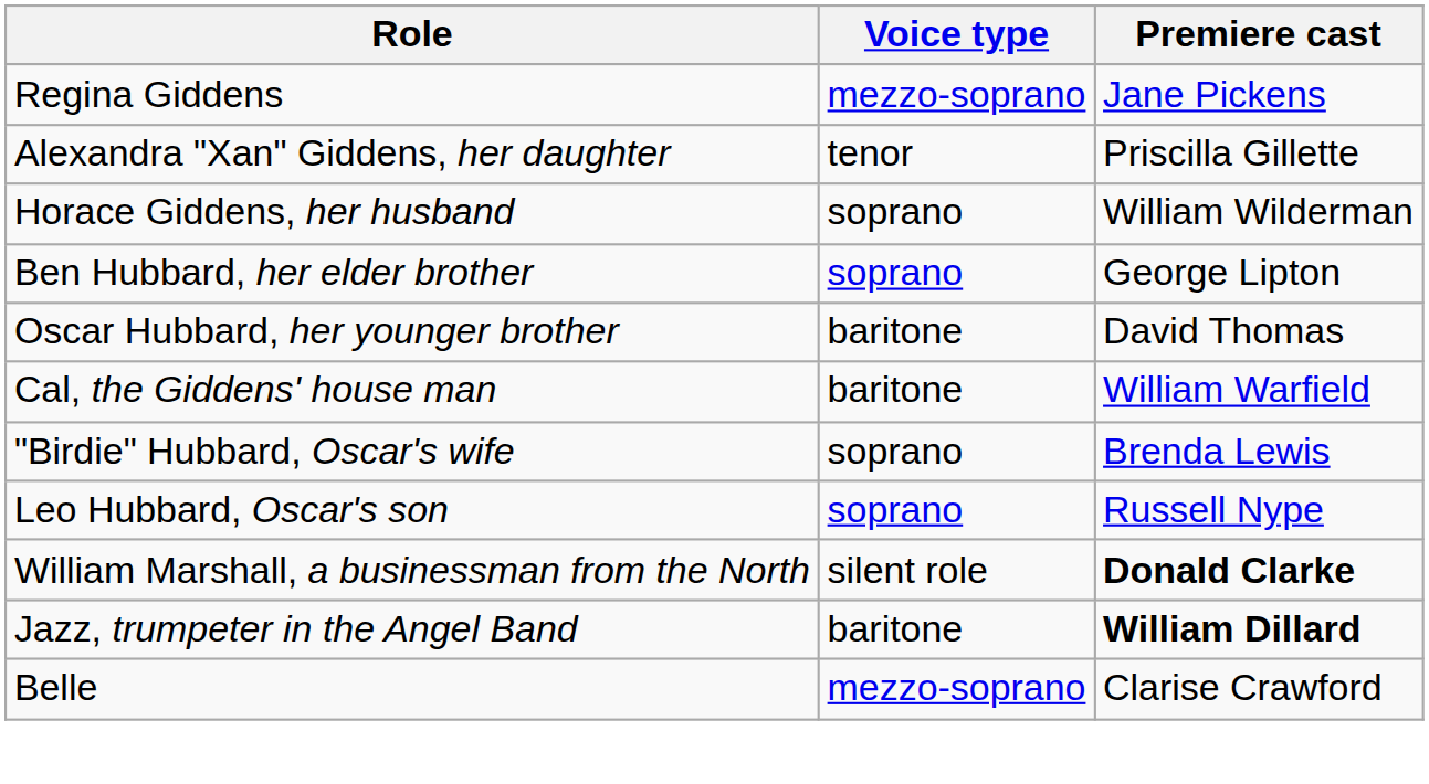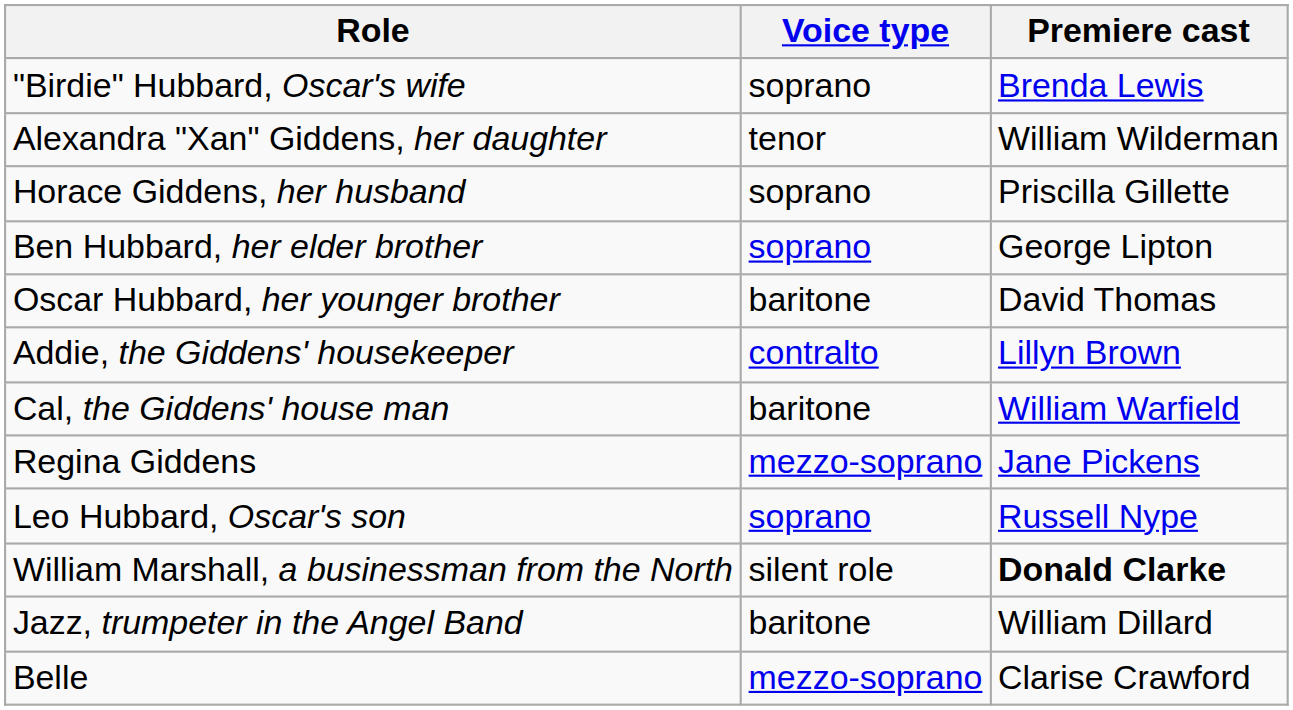 <table class="wikitable">
 <tr>
 <th>Role</th>
 <th><a href='#'>Voice type</a></th>
 <th>Premiere cast</th>
 </tr>
 <tr>
-<td>Regina Giddens</td>
-<td><a href='#'>mezzo-soprano</a></td>
-<td><a href='#'>Jane Pickens</a></td>
+<td>"Birdie" Hubbard, <em>Oscar's wife</em></td>
+<td>soprano</td>
+<td><a href='#'>Brenda Lewis</a></td>
 </tr>
 <tr>
 <td>Alexandra "Xan" Giddens, <em>her daughter</em></td>
 <td>tenor</td>
-<td>Priscilla Gillette</td>
+<td>William Wilderman</td>
 </tr>
 <tr>
 <td>Horace Giddens, <em>her husband</em></td>
 <td>soprano</td>
-<td>William Wilderman</td>
+<td>Priscilla Gillette</td>
 </tr>
 <tr>
 <td>Ben Hubbard, <em>her elder brother</em></td>
 <td><a href='#'>soprano</a></td>
 <td>George Lipton</td>
 </tr>
 <tr>
 <td>Oscar Hubbard, <em>her younger brother</em></td>
 <td>baritone</td>
 <td>David Thomas</td>
 </tr>
 <tr>
+<td>Addie, <em>the Giddens' housekeeper</em></td>
+<td><a href='#'>contralto</a></td>
+<td><a href='#'>Lillyn Brown</a></td>
+</tr>
+<tr>
 <td>Cal, <em>the Giddens' house man</em></td>
 <td>baritone</td>
 <td><a href='#'>William Warfield</a></td>
 </tr>
 <tr>
-<td>"Birdie" Hubbard, <em>Oscar's wife</em></td>
-<td>soprano</td>
-<td><a href='#'>Brenda Lewis</a></td>
+<td>Regina Giddens</td>
+<td><a href='#'>mezzo-soprano</a></td>
+<td><a href='#'>Jane Pickens</a></td>
 </tr>
 <tr>
 <td>Leo Hubbard, <em>Oscar's son</em></td>
 <td><a href='#'>soprano</a></td>
 <td><a href='#'>Russell Nype</a></td>
 </tr>
 <tr>
 <td>William Marshall, <em>a businessman from the North</em></td>
 <td>silent role</td>
 <td><strong>Donald Clarke</strong></td>
 </tr>
 <tr>
 <td>Jazz, <em>trumpeter in the Angel Band</em></td>
 <td>baritone</td>
-<td><strong>William Dillard</strong></td>
+<td>William Dillard</td>
 </tr>
 <tr>
 <td>Belle</td>
 <td><a href='#'>mezzo-soprano</a></td>
 <td>Clarise Crawford</td>
 </tr>
 </table>
